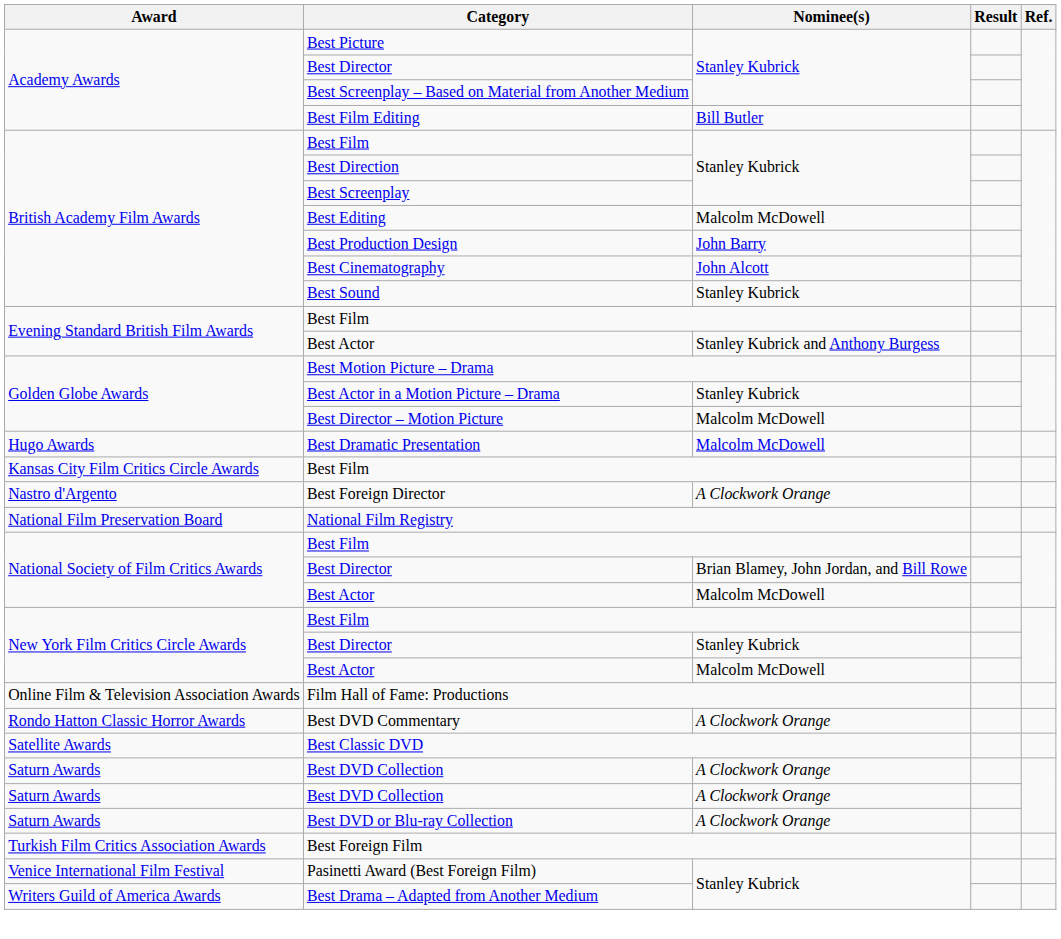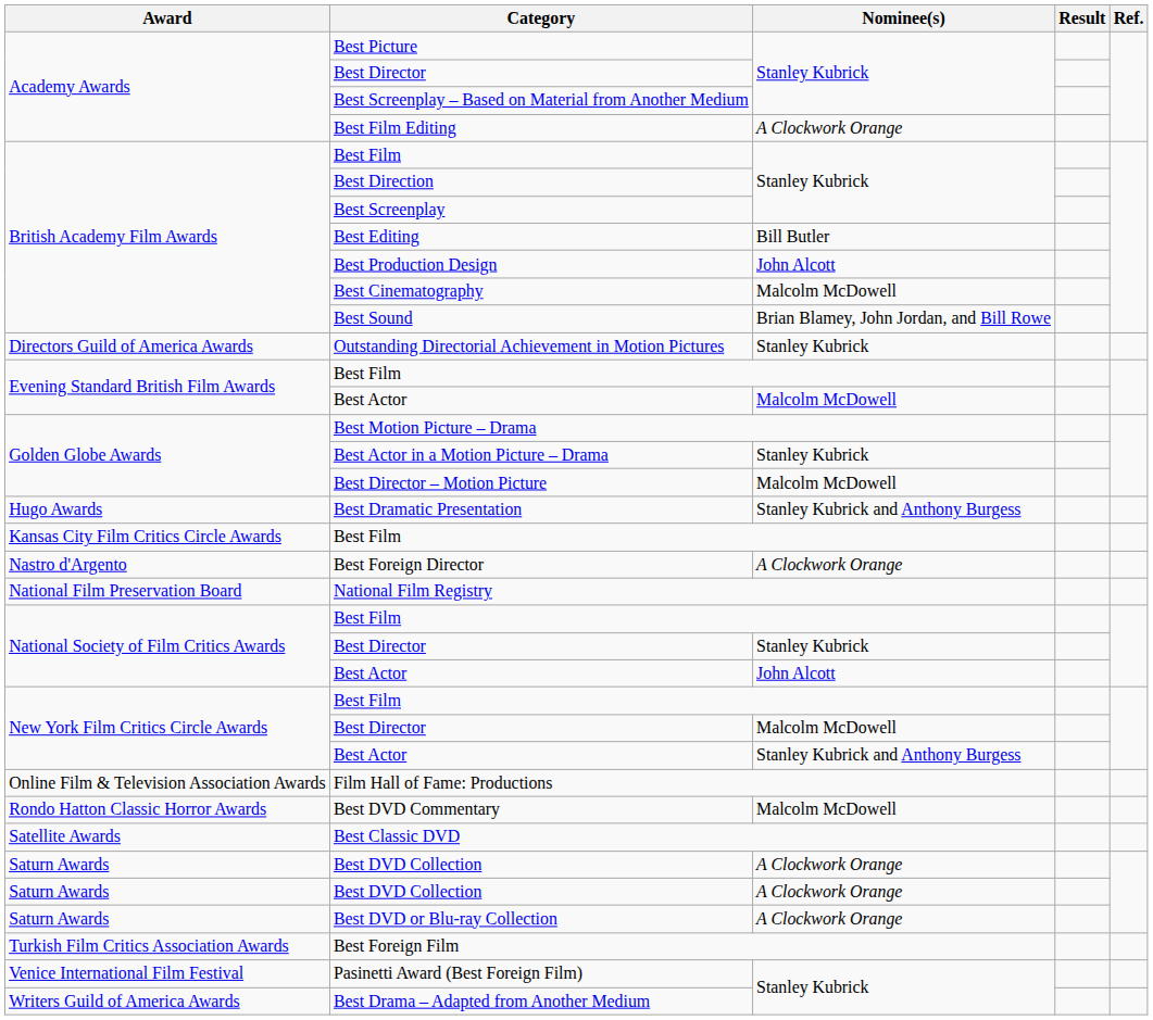 <table class="wikitable plainrowheaders">
 <tr>
 <th>Award</th>
 <th>Category</th>
 <th>Nominee(s)</th>
 <th>Result</th>
 <th>Ref.</th>
 </tr>
 <tr>
 <td rowspan="4"><a href='#'>Academy Awards</a></td>
 <td><a href='#'>Best Picture</a></td>
 <td rowspan="3"><a href='#'>Stanley Kubrick</a></td>
 <td></td>
 <td align="center" rowspan="4"></td>
 </tr>
 <tr>
 <td><a href='#'>Best Director</a></td>
 <td></td>
 </tr>
 <tr>
 <td><a href='#'>Best Screenplay – Based on Material from Another Medium</a></td>
 <td></td>
 </tr>
 <tr>
 <td><a href='#'>Best Film Editing</a></td>
-<td><a href='#'>Bill Butler</a></td>
+<td><em>A Clockwork Orange</em> </td>
 <td></td>
 </tr>
 <tr>
 <td rowspan="7"><a href='#'>British Academy Film Awards</a></td>
 <td><a href='#'>Best Film</a></td>
 <td rowspan="3">Stanley Kubrick</td>
 <td></td>
 <td align="center" rowspan="7"></td>
 </tr>
 <tr>
 <td><a href='#'>Best Direction</a></td>
 <td></td>
 </tr>
 <tr>
 <td><a href='#'>Best Screenplay</a></td>
 <td></td>
 </tr>
 <tr>
 <td><a href='#'>Best Editing</a></td>
+<td>Bill Butler</td>
+<td></td>
+</tr>
+<tr>
+<td><a href='#'>Best Production Design</a></td>
+<td><a href='#'>John Alcott</a></td>
+<td></td>
+</tr>
+<tr>
+<td><a href='#'>Best Cinematography</a></td>
 <td>Malcolm McDowell</td>
 <td></td>
 </tr>
 <tr>
-<td><a href='#'>Best Production Design</a></td>
-<td><a href='#'>John Barry</a></td>
+<td><a href='#'>Best Sound</a></td>
+<td>Brian Blamey, John Jordan, and <a href='#'>Bill Rowe</a></td>
 <td></td>
 </tr>
 <tr>
-<td><a href='#'>Best Cinematography</a></td>
-<td><a href='#'>John Alcott</a></td>
-<td></td>
-</tr>
-<tr>
-<td><a href='#'>Best Sound</a></td>
+<td><a href='#'>Directors Guild of America Awards</a></td>
+<td><a href='#'>Outstanding Directorial Achievement in Motion Pictures</a></td>
 <td>Stanley Kubrick</td>
 <td></td>
+<td align="center"></td>
 </tr>
 <tr>
 <td rowspan="2"><a href='#'>Evening Standard British Film Awards</a></td>
 <td colspan="2">Best Film</td>
 <td></td>
 <td align="center" rowspan="2"></td>
 </tr>
 <tr>
 <td>Best Actor</td>
-<td>Stanley Kubrick and <a href='#'>Anthony Burgess</a></td>
+<td><a href='#'>Malcolm McDowell</a></td>
 <td></td>
 </tr>
 <tr>
 <td rowspan="3"><a href='#'>Golden Globe Awards</a></td>
 <td colspan="2"><a href='#'>Best Motion Picture – Drama</a></td>
 <td></td>
 <td align="center" rowspan="3"></td>
 </tr>
 <tr>
 <td><a href='#'>Best Actor in a Motion Picture – Drama</a></td>
 <td>Stanley Kubrick</td>
 <td></td>
 </tr>
 <tr>
 <td><a href='#'>Best Director – Motion Picture</a></td>
 <td>Malcolm McDowell</td>
 <td></td>
 </tr>
 <tr>
 <td><a href='#'>Hugo Awards</a></td>
 <td><a href='#'>Best Dramatic Presentation</a></td>
-<td><a href='#'>Malcolm McDowell</a></td>
+<td>Stanley Kubrick and <a href='#'>Anthony Burgess</a></td>
 <td></td>
 <td align="center"></td>
 </tr>
 <tr>
 <td><a href='#'>Kansas City Film Critics Circle Awards</a></td>
 <td colspan="2">Best Film</td>
 <td></td>
 <td align="center"></td>
 </tr>
 <tr>
 <td><a href='#'>Nastro d'Argento</a></td>
 <td>Best Foreign Director</td>
 <td><em>A Clockwork Orange</em> </td>
 <td></td>
 <td align="center"></td>
 </tr>
 <tr>
 <td><a href='#'>National Film Preservation Board</a></td>
 <td colspan="2"><a href='#'>National Film Registry</a></td>
 <td></td>
 <td align="center"></td>
 </tr>
 <tr>
 <td rowspan="3"><a href='#'>National Society of Film Critics Awards</a></td>
 <td colspan="2"><a href='#'>Best Film</a></td>
 <td></td>
 <td align="center" rowspan="3"></td>
 </tr>
 <tr>
 <td><a href='#'>Best Director</a></td>
-<td>Brian Blamey, John Jordan, and <a href='#'>Bill Rowe</a></td>
+<td>Stanley Kubrick</td>
 <td></td>
 </tr>
 <tr>
 <td><a href='#'>Best Actor</a></td>
-<td>Malcolm McDowell</td>
+<td><a href='#'>John Alcott</a></td>
 <td></td>
 </tr>
 <tr>
 <td rowspan="3"><a href='#'>New York Film Critics Circle Awards</a></td>
 <td colspan="2"><a href='#'>Best Film</a></td>
 <td></td>
 <td align="center" rowspan="3"></td>
 </tr>
 <tr>
 <td><a href='#'>Best Director</a></td>
-<td>Stanley Kubrick</td>
+<td>Malcolm McDowell</td>
 <td></td>
 </tr>
 <tr>
 <td><a href='#'>Best Actor</a></td>
-<td>Malcolm McDowell</td>
+<td>Stanley Kubrick and <a href='#'>Anthony Burgess</a></td>
 <td></td>
 </tr>
 <tr>
 <td>Online Film & Television Association Awards</td>
 <td colspan="2">Film Hall of Fame: Productions</td>
 <td></td>
 <td align="center"></td>
 </tr>
 <tr>
 <td><a href='#'>Rondo Hatton Classic Horror Awards</a></td>
 <td>Best DVD Commentary</td>
-<td><em>A Clockwork Orange</em> </td>
+<td>Malcolm McDowell</td>
 <td></td>
 <td align="center"></td>
 </tr>
 <tr>
 <td><a href='#'>Satellite Awards</a></td>
 <td colspan="2"><a href='#'>Best Classic DVD</a></td>
 <td></td>
 <td align="center"></td>
 </tr>
 <tr>
 <td><a href='#'>Saturn Awards</a> </td>
 <td><a href='#'>Best DVD Collection</a></td>
 <td><em>A Clockwork Orange</em> </td>
 <td></td>
 <td align="center" rowspan="3"></td>
 </tr>
 <tr>
 <td><a href='#'>Saturn Awards</a> </td>
 <td><a href='#'>Best DVD Collection</a></td>
 <td><em>A Clockwork Orange</em> </td>
 <td></td>
 </tr>
 <tr>
 <td><a href='#'>Saturn Awards</a> </td>
 <td><a href='#'>Best DVD or Blu-ray Collection</a></td>
 <td><em>A Clockwork Orange</em> </td>
 <td></td>
 </tr>
 <tr>
 <td><a href='#'>Turkish Film Critics Association Awards</a></td>
 <td colspan="2">Best Foreign Film</td>
 <td></td>
 <td align="center"></td>
 </tr>
 <tr>
 <td><a href='#'>Venice International Film Festival</a></td>
 <td>Pasinetti Award (Best Foreign Film)</td>
 <td rowspan="2">Stanley Kubrick</td>
 <td></td>
 <td align="center"></td>
 </tr>
 <tr>
 <td><a href='#'>Writers Guild of America Awards</a></td>
 <td><a href='#'>Best Drama – Adapted from Another Medium</a></td>
 <td></td>
 <td align="center"></td>
 </tr>
 </table>
